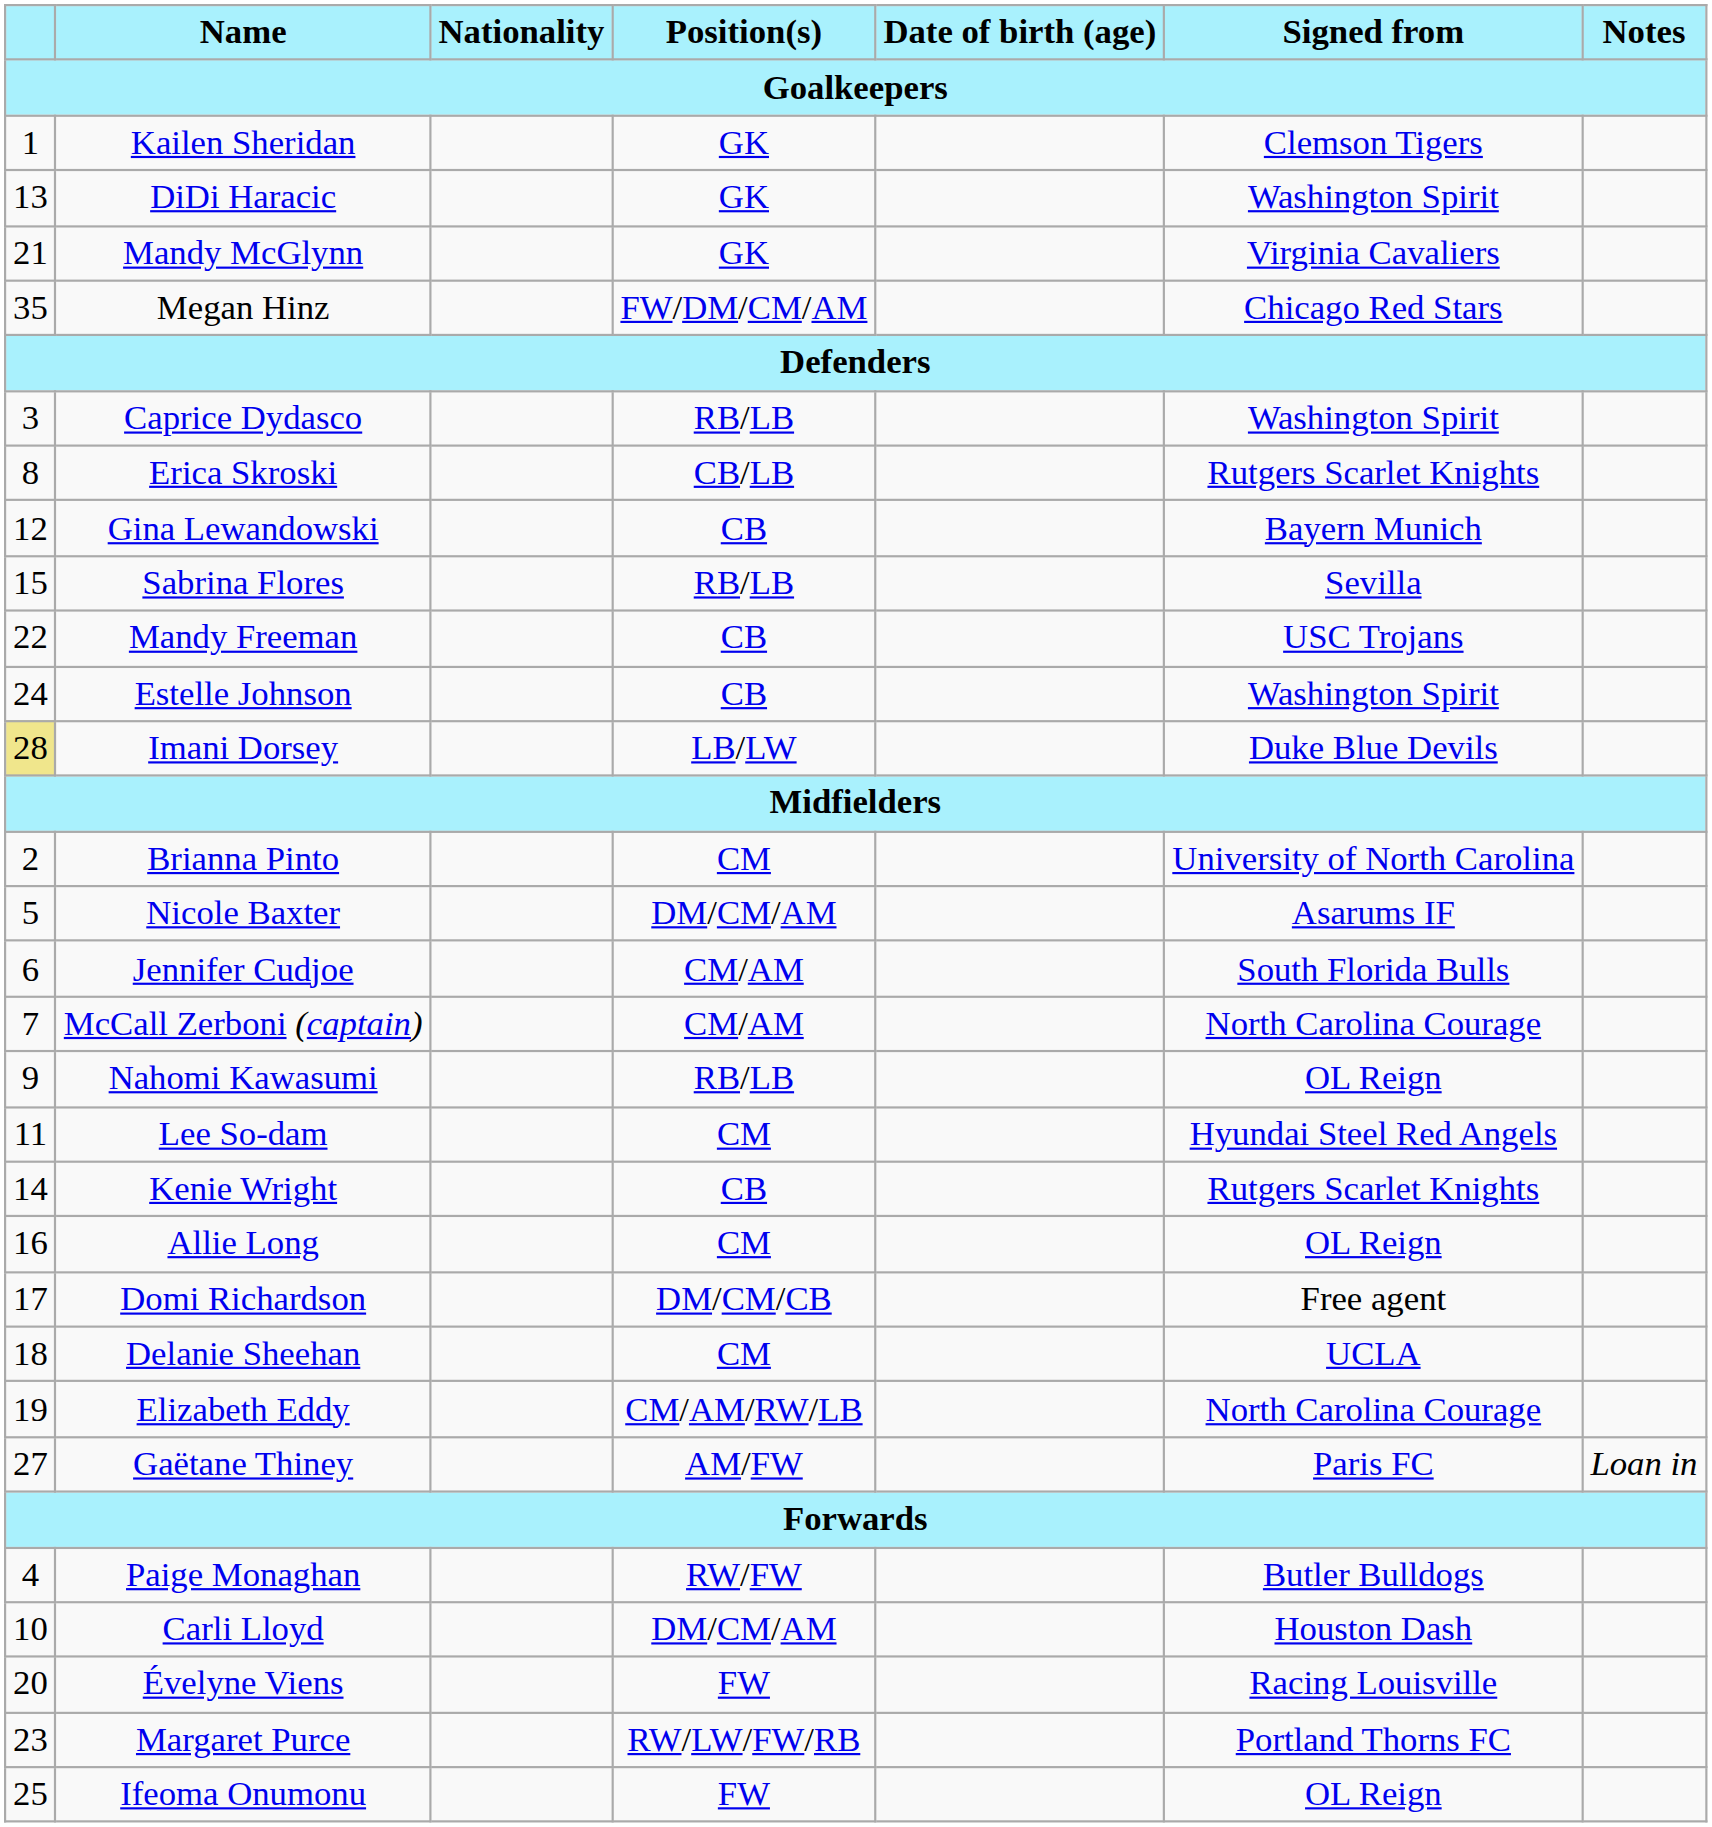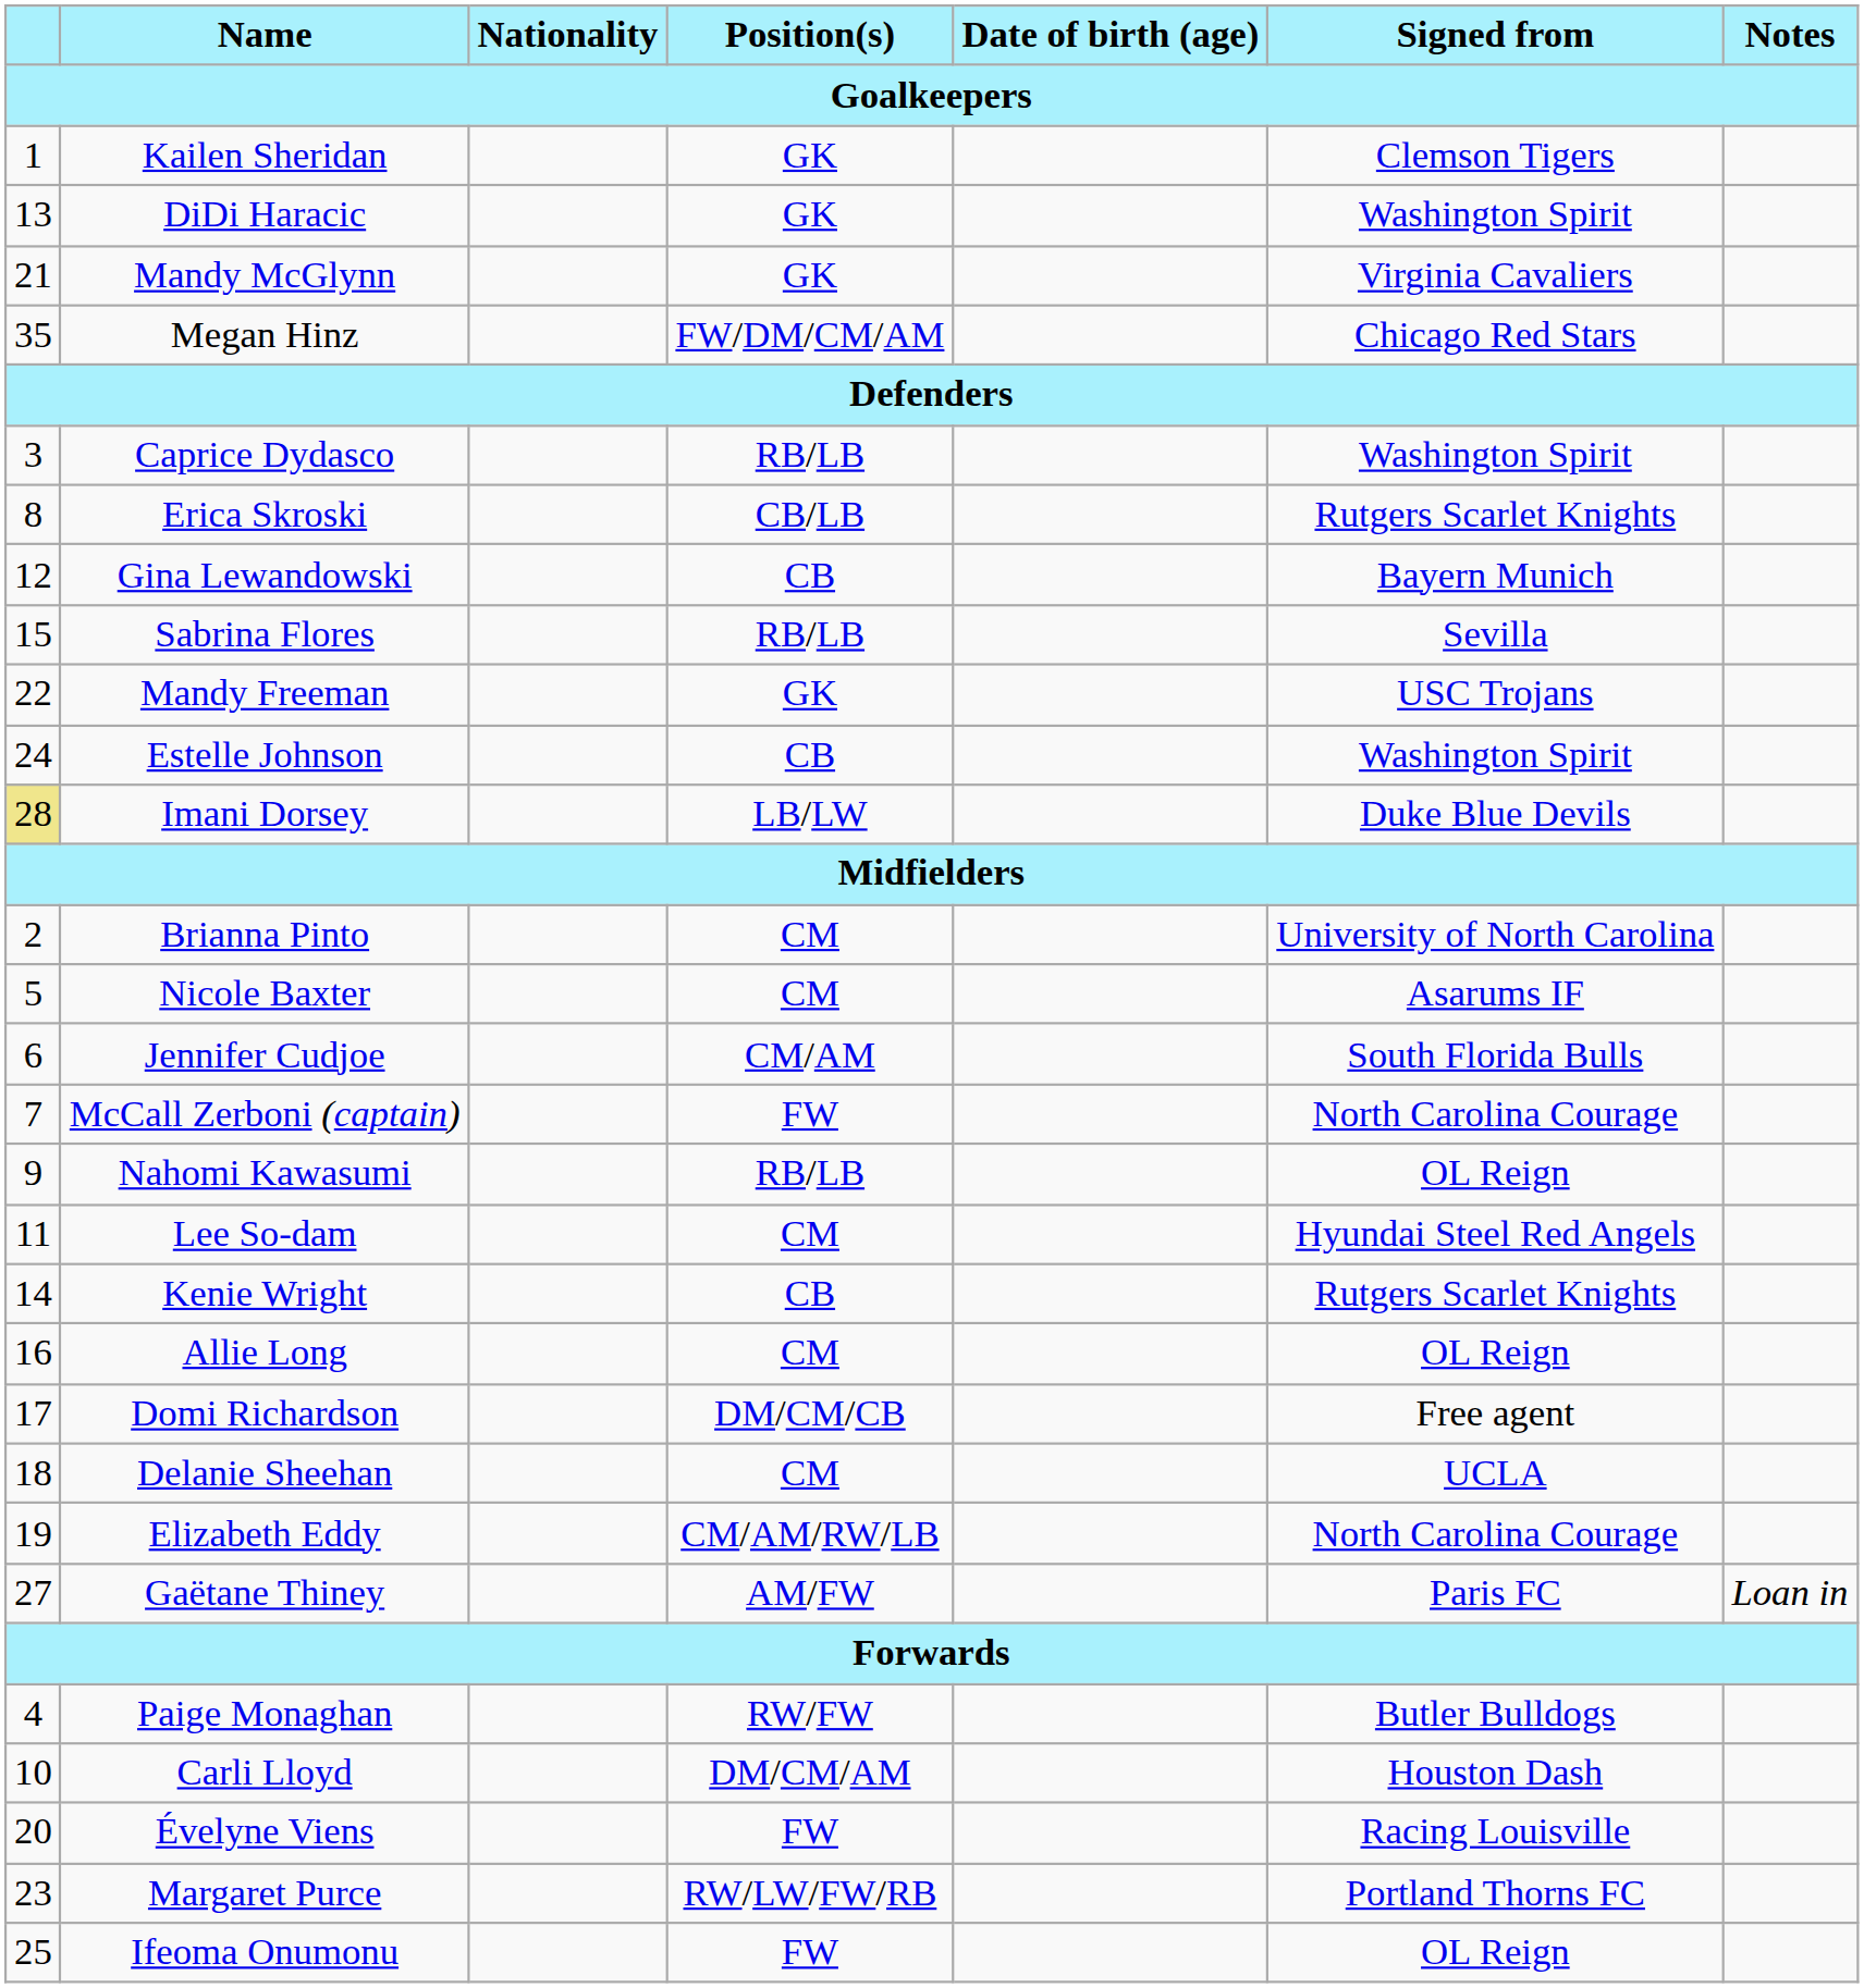 <table class="wikitable" style="text-align:center;">
 <tr>
 <th style="background:#A9F1FD; color:#000000; text-align:center;"></th>
 <th style="background:#A9F1FD; color:#000000; text-align:center;">Name</th>
 <th style="background:#A9F1FD; color:#000000; text-align:center;">Nationality</th>
 <th style="background:#A9F1FD; color:#000000; text-align:center;">Position(s)</th>
 <th style="background:#A9F1FD; color:#000000; text-align:center;">Date of birth (age)</th>
 <th style="background:#A9F1FD; color:#000000; text-align:center;">Signed from</th>
 <th style="background:#A9F1FD; color:#000000; text-align:center;">Notes</th>
 </tr>
 <tr>
 <th colspan="7" style="background:#A9F1FD; color:#000000; text-align:center;">Goalkeepers</th>
 </tr>
 <tr>
 <td>1</td>
 <td><a href='#'>Kailen Sheridan</a></td>
 <td></td>
 <td><a href='#'>GK</a></td>
 <td></td>
 <td> <a href='#'>Clemson Tigers</a></td>
 <td></td>
 </tr>
 <tr>
 <td>13</td>
 <td><a href='#'>DiDi Haracic</a></td>
 <td></td>
 <td><a href='#'>GK</a></td>
 <td></td>
 <td> <a href='#'>Washington Spirit</a></td>
 <td></td>
 </tr>
 <tr>
 <td>21</td>
 <td><a href='#'>Mandy McGlynn</a></td>
 <td></td>
 <td><a href='#'>GK</a></td>
 <td></td>
 <td> <a href='#'>Virginia Cavaliers</a></td>
 <td></td>
 </tr>
 <tr>
 <td>35</td>
 <td>Megan Hinz</td>
 <td></td>
 <td><a href='#'>FW</a>/<a href='#'>DM</a>/<a href='#'>CM</a>/<a href='#'>AM</a></td>
 <td></td>
 <td> <a href='#'>Chicago Red Stars</a></td>
 <td></td>
 </tr>
 <tr>
 <th colspan="7" style="background:#A9F1FD; color:#000000; text-align:center;">Defenders</th>
 </tr>
 <tr>
 <td>3</td>
 <td><a href='#'>Caprice Dydasco</a></td>
 <td></td>
 <td><a href='#'>RB</a>/<a href='#'>LB</a></td>
 <td></td>
 <td> <a href='#'>Washington Spirit</a></td>
 <td></td>
 </tr>
 <tr>
 <td>8</td>
 <td><a href='#'>Erica Skroski</a></td>
 <td></td>
 <td><a href='#'>CB</a>/<a href='#'>LB</a></td>
 <td></td>
 <td> <a href='#'>Rutgers Scarlet Knights</a></td>
 <td></td>
 </tr>
 <tr>
 <td>12</td>
 <td><a href='#'>Gina Lewandowski</a></td>
 <td></td>
 <td><a href='#'>CB</a></td>
 <td></td>
 <td> <a href='#'>Bayern Munich</a></td>
 <td></td>
 </tr>
 <tr>
 <td>15</td>
 <td><a href='#'>Sabrina Flores</a></td>
 <td></td>
 <td><a href='#'>RB</a>/<a href='#'>LB</a></td>
 <td></td>
 <td> <a href='#'>Sevilla</a></td>
 <td></td>
 </tr>
 <tr>
 <td>22</td>
 <td><a href='#'>Mandy Freeman</a></td>
 <td></td>
-<td><a href='#'>CB</a></td>
+<td><a href='#'>GK</a></td>
 <td></td>
 <td> <a href='#'>USC Trojans</a></td>
 <td></td>
 </tr>
 <tr>
 <td>24</td>
 <td><a href='#'>Estelle Johnson</a></td>
 <td></td>
 <td><a href='#'>CB</a></td>
 <td></td>
 <td> <a href='#'>Washington Spirit</a></td>
 <td></td>
 </tr>
 <tr>
 <td style="background: khaki;">28</td>
 <td><a href='#'>Imani Dorsey</a></td>
 <td></td>
 <td><a href='#'>LB</a>/<a href='#'>LW</a></td>
 <td></td>
 <td> <a href='#'>Duke Blue Devils</a></td>
 <td></td>
 </tr>
 <tr>
 <th colspan="7" style="background:#A9F1FD; color:#000000; text-align:center;">Midfielders</th>
 </tr>
 <tr>
 <td>2</td>
 <td><a href='#'>Brianna Pinto</a></td>
 <td></td>
 <td><a href='#'>CM</a></td>
 <td></td>
 <td> <a href='#'>University of North Carolina</a></td>
 <td></td>
 </tr>
 <tr>
 <td>5</td>
 <td><a href='#'>Nicole Baxter</a></td>
 <td></td>
-<td><a href='#'>DM</a>/<a href='#'>CM</a>/<a href='#'>AM</a></td>
+<td><a href='#'>CM</a></td>
 <td></td>
 <td> <a href='#'>Asarums IF</a></td>
 <td></td>
 </tr>
 <tr>
 <td>6</td>
 <td><a href='#'>Jennifer Cudjoe</a></td>
 <td></td>
 <td><a href='#'>CM</a>/<a href='#'>AM</a></td>
 <td></td>
 <td> <a href='#'>South Florida Bulls</a></td>
 <td></td>
 </tr>
 <tr>
 <td>7</td>
 <td><a href='#'>McCall Zerboni</a> <em>(<a href='#'>captain</a>)</em></td>
 <td></td>
-<td><a href='#'>CM</a>/<a href='#'>AM</a></td>
+<td><a href='#'>FW</a></td>
 <td></td>
 <td> <a href='#'>North Carolina Courage</a></td>
 <td></td>
 </tr>
 <tr>
 <td>9</td>
 <td><a href='#'>Nahomi Kawasumi</a></td>
 <td></td>
 <td><a href='#'>RB</a>/<a href='#'>LB</a></td>
 <td></td>
 <td> <a href='#'>OL Reign</a></td>
 <td></td>
 </tr>
 <tr>
 <td>11</td>
 <td><a href='#'>Lee So-dam</a></td>
 <td></td>
 <td><a href='#'>CM</a></td>
 <td></td>
 <td> <a href='#'>Hyundai Steel Red Angels</a></td>
 <td></td>
 </tr>
 <tr>
 <td>14</td>
 <td><a href='#'>Kenie Wright</a></td>
 <td></td>
 <td><a href='#'>CB</a></td>
 <td></td>
 <td> <a href='#'>Rutgers Scarlet Knights</a></td>
 <td></td>
 </tr>
 <tr>
 <td>16</td>
 <td><a href='#'>Allie Long</a></td>
 <td></td>
 <td><a href='#'>CM</a></td>
 <td></td>
 <td> <a href='#'>OL Reign</a></td>
 <td></td>
 </tr>
 <tr>
 <td>17</td>
 <td><a href='#'>Domi Richardson</a></td>
 <td></td>
 <td><a href='#'>DM</a>/<a href='#'>CM</a>/<a href='#'>CB</a></td>
 <td></td>
 <td>Free agent</td>
 <td></td>
 </tr>
 <tr>
 <td>18</td>
 <td><a href='#'>Delanie Sheehan</a></td>
 <td></td>
 <td><a href='#'>CM</a></td>
 <td></td>
 <td> <a href='#'>UCLA</a></td>
 <td></td>
 </tr>
 <tr>
 <td>19</td>
 <td><a href='#'>Elizabeth Eddy</a></td>
 <td></td>
 <td><a href='#'>CM</a>/<a href='#'>AM</a>/<a href='#'>RW</a>/<a href='#'>LB</a></td>
 <td></td>
 <td> <a href='#'>North Carolina Courage</a></td>
 <td></td>
 </tr>
 <tr>
 <td>27</td>
 <td><a href='#'>Gaëtane Thiney</a></td>
 <td></td>
 <td><a href='#'>AM</a>/<a href='#'>FW</a></td>
 <td></td>
 <td> <a href='#'>Paris FC</a></td>
 <td><em>Loan in</em></td>
 </tr>
 <tr>
 <th colspan="7" style="background:#A9F1FD; color:#000000; text-align:center;">Forwards</th>
 </tr>
 <tr>
 <td>4</td>
 <td><a href='#'>Paige Monaghan</a></td>
 <td></td>
 <td><a href='#'>RW</a>/<a href='#'>FW</a></td>
 <td></td>
 <td> <a href='#'>Butler Bulldogs</a></td>
 <td></td>
 </tr>
 <tr>
 <td>10</td>
 <td><a href='#'>Carli Lloyd</a></td>
 <td></td>
 <td><a href='#'>DM</a>/<a href='#'>CM</a>/<a href='#'>AM</a></td>
 <td></td>
 <td> <a href='#'>Houston Dash</a></td>
 <td></td>
 </tr>
 <tr>
 <td>20</td>
 <td><a href='#'>Évelyne Viens</a></td>
 <td></td>
 <td><a href='#'>FW</a></td>
 <td></td>
 <td> <a href='#'>Racing Louisville</a></td>
 <td></td>
 </tr>
 <tr>
 <td>23</td>
 <td><a href='#'>Margaret Purce</a></td>
 <td></td>
 <td><a href='#'>RW</a>/<a href='#'>LW</a>/<a href='#'>FW</a>/<a href='#'>RB</a></td>
 <td></td>
 <td> <a href='#'>Portland Thorns FC</a></td>
 <td></td>
 </tr>
 <tr>
 <td>25</td>
 <td><a href='#'>Ifeoma Onumonu</a></td>
 <td></td>
 <td><a href='#'>FW</a></td>
 <td></td>
 <td> <a href='#'>OL Reign</a></td>
 <td></td>
 </tr>
 </table>
